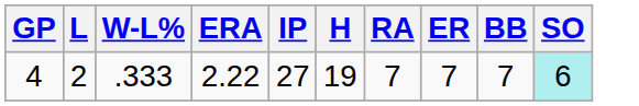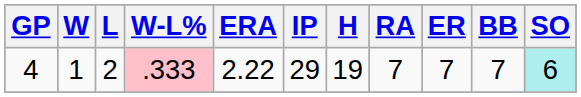 <table class="wikitable">
 <tr>
 <th><a href='#'>GP</a></th>
+<th><a href='#'>W</a></th>
 <th><a href='#'>L</a></th>
 <th><a href='#'>W-L%</a></th>
 <th><a href='#'>ERA</a></th>
 <th><a href='#'>IP</a></th>
 <th><a href='#'>H</a></th>
 <th><a href='#'>RA</a></th>
 <th><a href='#'>ER</a></th>
 <th><a href='#'>BB</a></th>
 <th><a href='#'>SO</a></th>
 </tr>
 <tr align=center>
 <td>4</td>
+<td>1</td>
 <td>2</td>
-<td>.333</td>
+<td style="background: pink;">.333</td>
 <td>2.22</td>
-<td>27</td>
+<td>29</td>
 <td>19</td>
 <td>7</td>
 <td>7</td>
 <td>7</td>
 <td style="background: paleturquoise;">6</td>
 </tr>
 </table>
